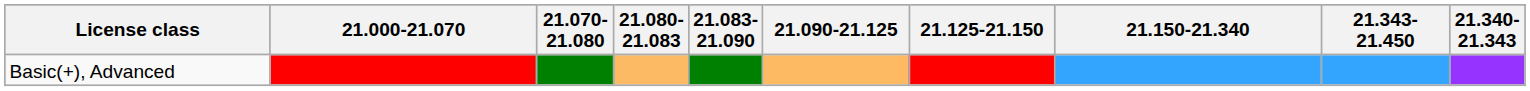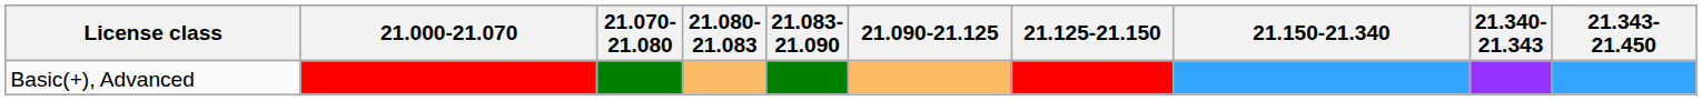 <table class="wikitable" style="font-size:70%">
 <tr>
 <th style="width: 150px;">License class</th>
 <th style="width: 150px;">21.000-21.070</th>
 <th style="width: 40px;">21.070-21.080</th>
 <th style="width: 20px;">21.080-21.083</th>
 <th style="width: 30px;">21.083-21.090</th>
 <th style="width: 80px;">21.090-21.125</th>
 <th style="width: 80px;">21.125-21.150</th>
 <th style="width: 150px;">21.150-21.340</th>
+<th style="width: 20px;">21.340-21.343</th>
 <th style="width: 70px;">21.343-21.450</th>
-<th style="width: 20px;">21.340-21.343</th>
 </tr>
 <tr>
 <td>Basic(+), Advanced</td>
 <td style="background-color: red"></td>
 <td style="background-color: green"></td>
 <td style="background-color: #FDBA64"></td>
 <td style="background-color: green"></td>
 <td style="background-color: #FDBA63"></td>
 <td style="background-color: red"></td>
 <td style="background-color: #33A5FF"></td>
+<td style="background-color: #9633FF"></td>
 <td style="background-color: #33A5FF"></td>
-<td style="background-color: #9633FF"></td>
 </tr>
 </table>
